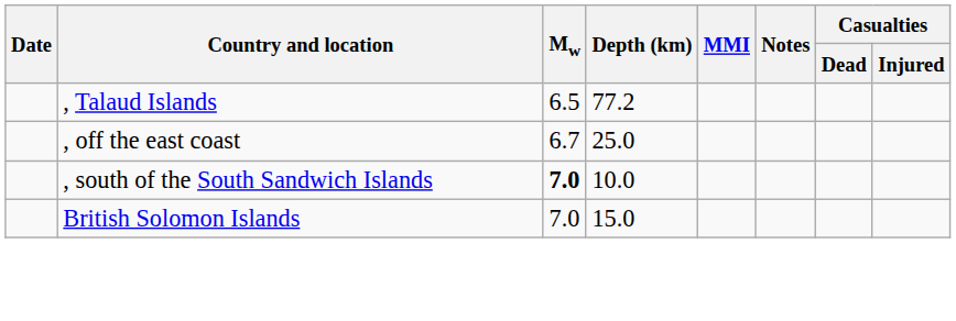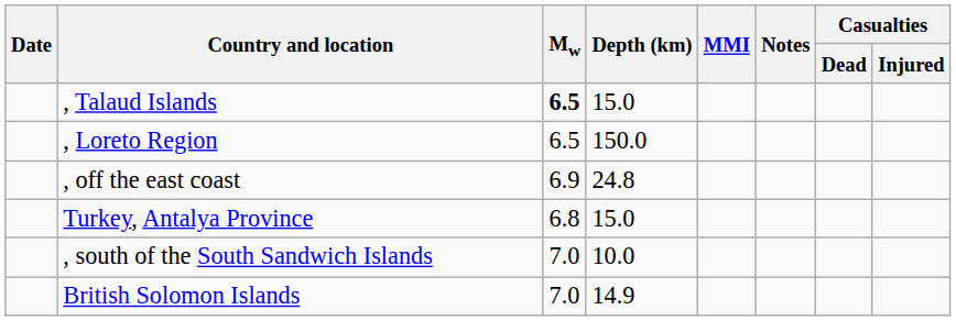 <table class="wikitable sortable sort-under" style="border:1px black; margin-left:1em;">
 <tr>
 <th rowspan="2"><small>Date</small></th>
 <th rowspan="2" style="width: 310px"><small>Country and location</small></th>
 <th rowspan="2"><small>M<sub>w</sub></small></th>
 <th rowspan="2"><small>Depth (km)</small></th>
 <th rowspan="2"><small><a href='#'>MMI</a></small></th>
 <th rowspan="2" class="unsortable"><small>Notes</small></th>
 <th colspan="2"><small>Casualties</small></th>
 </tr>
 <tr>
 <th><small>Dead</small></th>
 <th><small>Injured</small></th>
 </tr>
 <tr>
 <td></td>
 <td>, <a href='#'>Talaud Islands</a></td>
+<td><strong>6.5</strong></td>
+<td>15.0</td>
+<td></td>
+<td></td>
+<td></td>
+<td></td>
+</tr>
+<tr>
+<td></td>
+<td>, <a href='#'>Loreto Region</a></td>
 <td>6.5</td>
-<td>77.2</td>
+<td>150.0</td>
 <td></td>
 <td></td>
 <td></td>
 <td></td>
 </tr>
 <tr>
 <td></td>
 <td>, off the east coast</td>
-<td>6.7</td>
-<td>25.0</td>
+<td>6.9</td>
+<td>24.8</td>
+<td></td>
+<td></td>
+<td></td>
+<td></td>
+</tr>
+<tr>
+<td></td>
+<td> <a href='#'>Turkey</a>, <a href='#'>Antalya Province</a></td>
+<td>6.8</td>
+<td>15.0</td>
 <td></td>
 <td></td>
 <td></td>
 <td></td>
 </tr>
 <tr>
 <td></td>
 <td>, south of the <a href='#'>South Sandwich Islands</a></td>
-<td><strong>7.0</strong></td>
+<td>7.0</td>
 <td>10.0</td>
 <td></td>
 <td></td>
 <td></td>
 <td></td>
 </tr>
 <tr>
 <td></td>
 <td> <a href='#'>British Solomon Islands</a></td>
 <td>7.0</td>
-<td>15.0</td>
+<td>14.9</td>
 <td></td>
 <td></td>
 <td></td>
 <td></td>
 </tr>
 </table>
